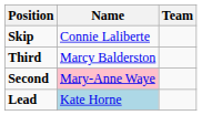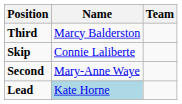 <table class="wikitable">
 <tr>
 <th><strong>Position</strong></th>
 <th><strong>Name</strong></th>
 <th><strong>Team</strong></th>
 </tr>
 <tr>
+<td><strong>Third</strong></td>
+<td><a href='#'>Marcy Balderston</a></td>
+<td></td>
+</tr>
+<tr>
 <td><strong>Skip</strong></td>
 <td><a href='#'>Connie Laliberte</a></td>
 <td></td>
 </tr>
 <tr>
-<td><strong>Third</strong></td>
-<td><a href='#'>Marcy Balderston</a></td>
-<td></td>
-</tr>
-<tr>
 <td><strong>Second</strong></td>
-<td style="background: pink;"><a href='#'>Mary-Anne Waye</a></td>
+<td><a href='#'>Mary-Anne Waye</a></td>
 <td></td>
 </tr>
 <tr>
 <td><strong>Lead</strong></td>
 <td style="background: lightblue;"><a href='#'>Kate Horne</a></td>
 <td></td>
 </tr>
 </table>
